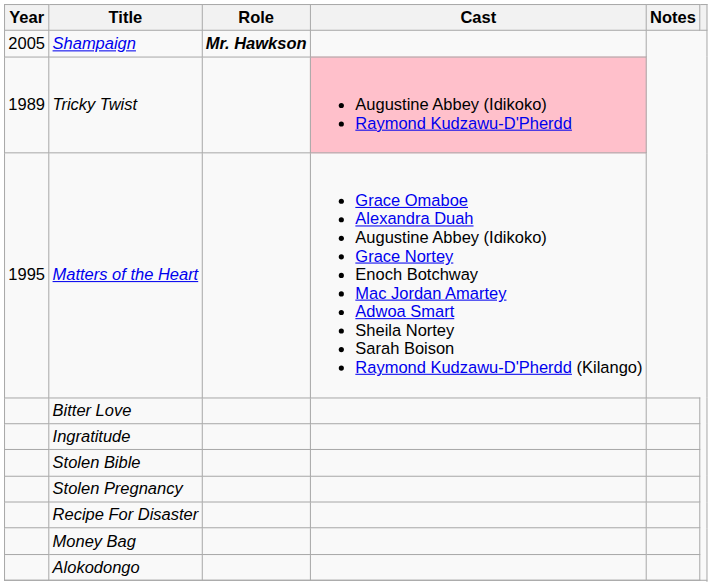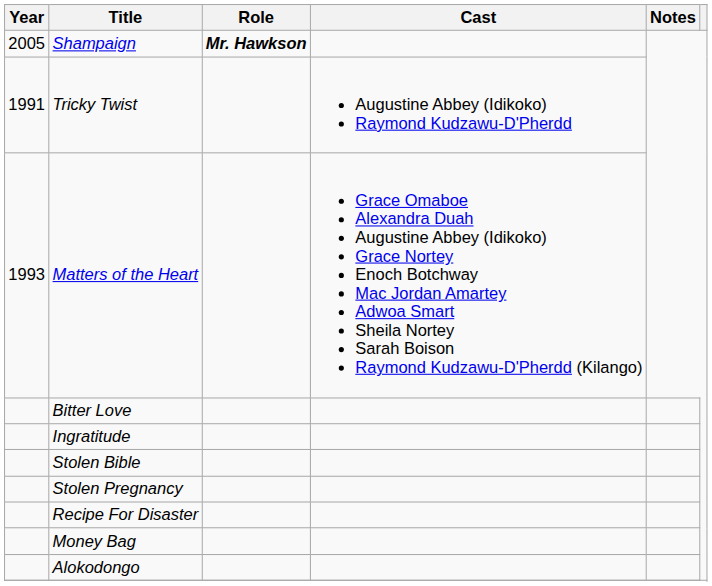 <table class="wikitable sortable">
 <tr>
 <th>Year</th>
 <th>Title</th>
 <th>Role</th>
 <th>Cast</th>
 <th>Notes</th>
 <th></th>
 </tr>
 <tr>
 <td>2005</td>
 <td><em><a href='#'>Shampaign</a></em></td>
 <td><strong><em>Mr. Hawkson</em></strong></td>
 <td></td>
 </tr>
 <tr>
-<td>1989</td>
+<td>1991</td>
 <td><em>Tricky Twist</em></td>
 <td></td>
-<td style="background: pink;"><br><ul><li>Augustine Abbey (Idikoko)</li><li><a href='#'>Raymond Kudzawu-D'Pherdd</a></li></ul></td>
+<td><br><ul><li>Augustine Abbey (Idikoko)</li><li><a href='#'>Raymond Kudzawu-D'Pherdd</a></li></ul></td>
 </tr>
 <tr>
-<td>1995</td>
+<td>1993</td>
 <td><em><a href='#'>Matters of the Heart</a></em></td>
 <td></td>
 <td><br><ul><li><a href='#'>Grace Omaboe</a></li><li><a href='#'>Alexandra Duah</a></li><li>Augustine Abbey (Idikoko)</li><li><a href='#'>Grace Nortey</a></li><li>Enoch Botchway</li><li><a href='#'>Mac Jordan Amartey</a></li><li><a href='#'>Adwoa Smart</a></li><li>Sheila Nortey</li><li>Sarah Boison</li><li><a href='#'>Raymond Kudzawu-D'Pherdd</a> (Kilango)</li></ul></td>
 </tr>
 <tr>
 <td></td>
 <td><em>Bitter Love</em></td>
 <td></td>
 <td></td>
 <td></td>
 </tr>
 <tr>
 <td></td>
 <td><em>Ingratitude</em></td>
 <td></td>
 <td></td>
 <td></td>
 </tr>
 <tr>
 <td></td>
 <td><em>Stolen Bible</em></td>
 <td></td>
 <td></td>
 <td></td>
 </tr>
 <tr>
 <td></td>
 <td><em>Stolen Pregnancy</em></td>
 <td></td>
 <td></td>
 <td></td>
 </tr>
 <tr>
 <td></td>
 <td><em>Recipe For Disaster</em></td>
 <td></td>
 <td></td>
 <td></td>
 </tr>
 <tr>
 <td></td>
 <td><em>Money Bag</em></td>
 <td></td>
 <td></td>
 <td></td>
 </tr>
 <tr>
 <td></td>
 <td><em>Alokodongo</em></td>
 <td></td>
 <td></td>
 <td></td>
 </tr>
 <tr>
 </tr>
 </table>
